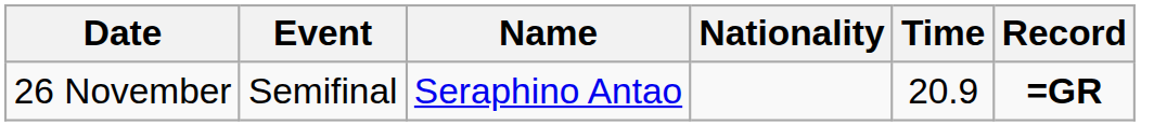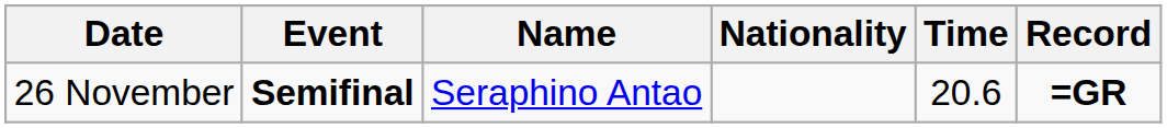 <table class=wikitable style=text-align:center>
 <tr>
 <th>Date</th>
 <th>Event</th>
 <th>Name</th>
 <th>Nationality</th>
 <th>Time</th>
 <th>Record</th>
 </tr>
 <tr>
 <td>26 November</td>
-<td>Semifinal</td>
+<td><strong>Semifinal</strong></td>
 <td align=left><a href='#'>Seraphino Antao</a></td>
 <td></td>
-<td>20.9</td>
+<td>20.6</td>
 <td><strong>=GR</strong></td>
 </tr>
 </table>
